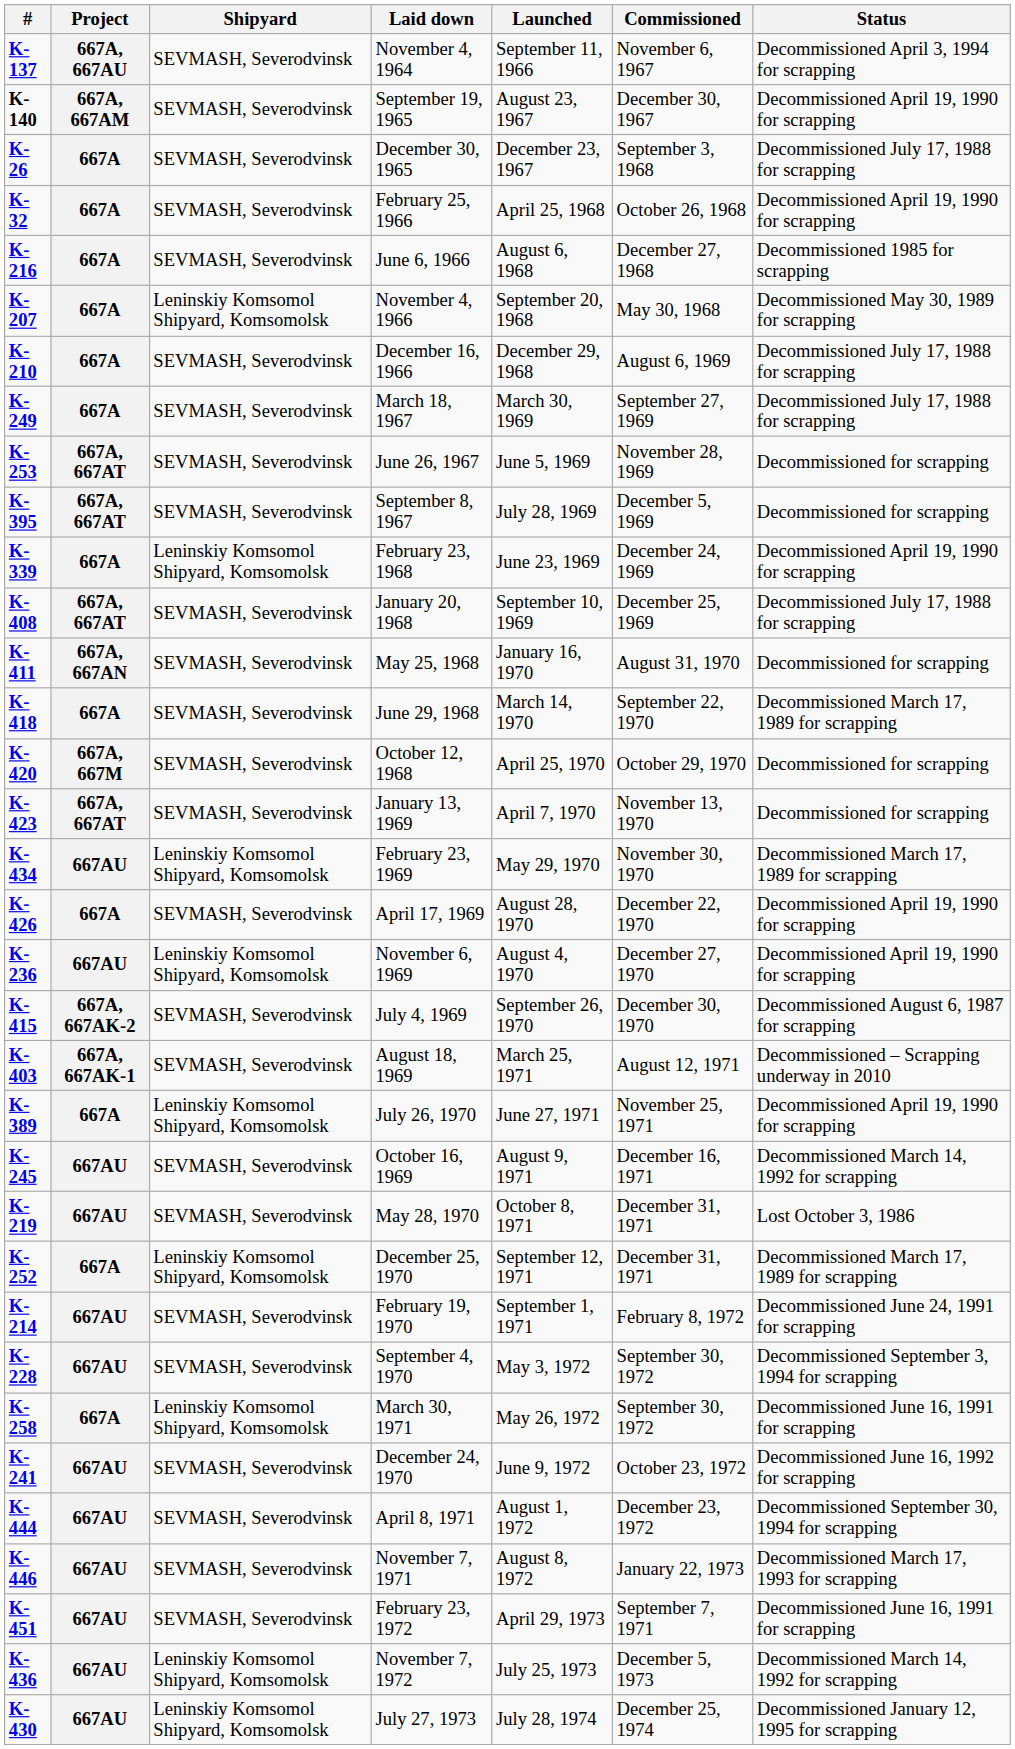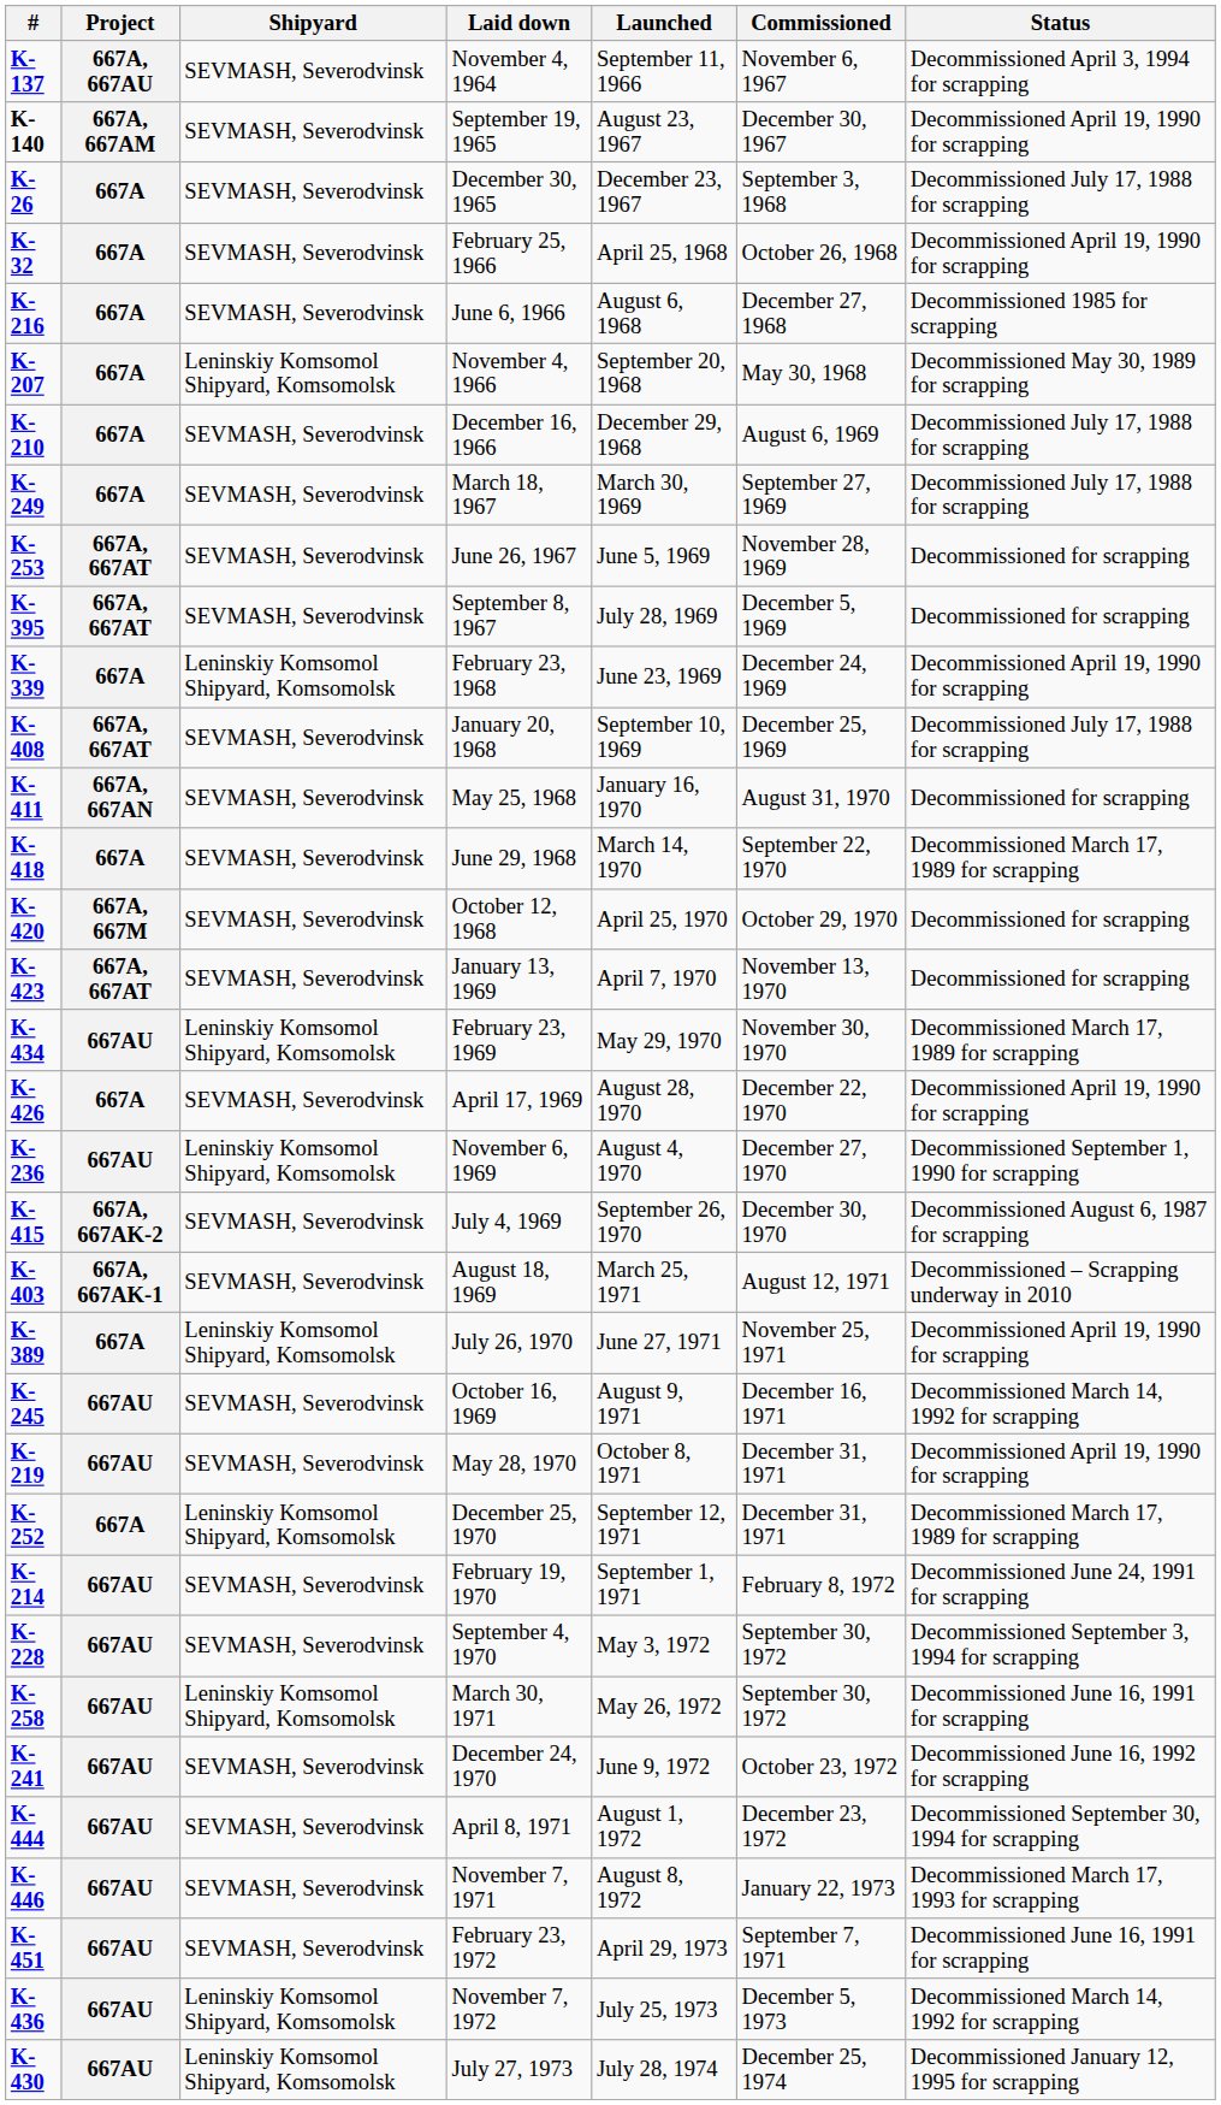 <table class="wikitable">
 <tr>
 <th>#</th>
 <th>Project</th>
 <th>Shipyard</th>
 <th>Laid down</th>
 <th>Launched</th>
 <th>Commissioned</th>
 <th>Status</th>
 </tr>
 <tr>
 <td><strong><a href='#'>K-137</a></strong></td>
 <th>667A, 667AU</th>
 <td>SEVMASH, Severodvinsk</td>
 <td>November 4, 1964</td>
 <td>September 11, 1966</td>
 <td>November 6, 1967</td>
 <td>Decommissioned April 3, 1994 for scrapping</td>
 </tr>
 <tr>
 <td><strong>K-140</strong></td>
 <th>667A, 667AM</th>
 <td>SEVMASH, Severodvinsk</td>
 <td>September 19, 1965</td>
 <td>August 23, 1967</td>
 <td>December 30, 1967</td>
 <td>Decommissioned April 19, 1990 for scrapping</td>
 </tr>
 <tr>
 <td><strong><a href='#'>K-26</a></strong></td>
 <th>667A</th>
 <td>SEVMASH, Severodvinsk</td>
 <td>December 30, 1965</td>
 <td>December 23, 1967</td>
 <td>September 3, 1968</td>
 <td>Decommissioned July 17, 1988 for scrapping</td>
 </tr>
 <tr>
 <td><strong><a href='#'>K-32</a></strong></td>
 <th>667A</th>
 <td>SEVMASH, Severodvinsk</td>
 <td>February 25, 1966</td>
 <td>April 25, 1968</td>
 <td>October 26, 1968</td>
 <td>Decommissioned April 19, 1990 for scrapping</td>
 </tr>
 <tr>
 <td><strong><a href='#'>K-216</a></strong></td>
 <th>667A</th>
 <td>SEVMASH, Severodvinsk</td>
 <td>June 6, 1966</td>
 <td>August 6, 1968</td>
 <td>December 27, 1968</td>
 <td>Decommissioned 1985 for scrapping</td>
 </tr>
 <tr>
 <td><strong><a href='#'>K-207</a></strong></td>
 <th>667A</th>
 <td>Leninskiy Komsomol Shipyard, Komsomolsk</td>
 <td>November 4, 1966</td>
 <td>September 20, 1968</td>
 <td>May 30, 1968</td>
 <td>Decommissioned May 30, 1989 for scrapping</td>
 </tr>
 <tr>
 <td><strong><a href='#'>K-210</a></strong></td>
 <th>667A</th>
 <td>SEVMASH, Severodvinsk</td>
 <td>December 16, 1966</td>
 <td>December 29, 1968</td>
 <td>August 6, 1969</td>
 <td>Decommissioned July 17, 1988 for scrapping</td>
 </tr>
 <tr>
 <td><strong><a href='#'>K-249</a></strong></td>
 <th>667A</th>
 <td>SEVMASH, Severodvinsk</td>
 <td>March 18, 1967</td>
 <td>March 30, 1969</td>
 <td>September 27, 1969</td>
 <td>Decommissioned July 17, 1988 for scrapping</td>
 </tr>
 <tr>
 <td><strong><a href='#'>K-253</a></strong></td>
 <th>667A, 667AT</th>
 <td>SEVMASH, Severodvinsk</td>
 <td>June 26, 1967</td>
 <td>June 5, 1969</td>
 <td>November 28, 1969</td>
 <td>Decommissioned for scrapping</td>
 </tr>
 <tr>
 <td><strong><a href='#'>K-395</a></strong></td>
 <th>667A, 667AT</th>
 <td>SEVMASH, Severodvinsk</td>
 <td>September 8, 1967</td>
 <td>July 28, 1969</td>
 <td>December 5, 1969</td>
 <td>Decommissioned for scrapping</td>
 </tr>
 <tr>
 <td><strong><a href='#'>K-339</a></strong></td>
 <th>667A</th>
 <td>Leninskiy Komsomol Shipyard, Komsomolsk</td>
 <td>February 23, 1968</td>
 <td>June 23, 1969</td>
 <td>December 24, 1969</td>
 <td>Decommissioned April 19, 1990 for scrapping</td>
 </tr>
 <tr>
 <td><strong><a href='#'>K-408</a></strong></td>
 <th>667A, 667AT</th>
 <td>SEVMASH, Severodvinsk</td>
 <td>January 20, 1968</td>
 <td>September 10, 1969</td>
 <td>December 25, 1969</td>
 <td>Decommissioned July 17, 1988 for scrapping</td>
 </tr>
 <tr>
 <td><strong><a href='#'>K-411</a></strong></td>
 <th>667A, 667AN</th>
 <td>SEVMASH, Severodvinsk</td>
 <td>May 25, 1968</td>
 <td>January 16, 1970</td>
 <td>August 31, 1970</td>
 <td>Decommissioned for scrapping</td>
 </tr>
 <tr>
 <td><strong><a href='#'>K-418</a></strong></td>
 <th>667A</th>
 <td>SEVMASH, Severodvinsk</td>
 <td>June 29, 1968</td>
 <td>March 14, 1970</td>
 <td>September 22, 1970</td>
 <td>Decommissioned March 17, 1989 for scrapping</td>
 </tr>
 <tr>
 <td><strong><a href='#'>K-420</a></strong></td>
 <th>667A, 667M</th>
 <td>SEVMASH, Severodvinsk</td>
 <td>October 12, 1968</td>
 <td>April 25, 1970</td>
 <td>October 29, 1970</td>
 <td>Decommissioned for scrapping</td>
 </tr>
 <tr>
 <td><strong><a href='#'>K-423</a></strong></td>
 <th>667A, 667AT</th>
 <td>SEVMASH, Severodvinsk</td>
 <td>January 13, 1969</td>
 <td>April 7, 1970</td>
 <td>November 13, 1970</td>
 <td>Decommissioned for scrapping</td>
 </tr>
 <tr>
 <td><strong><a href='#'>K-434</a></strong></td>
 <th>667AU</th>
 <td>Leninskiy Komsomol Shipyard, Komsomolsk</td>
 <td>February 23, 1969</td>
 <td>May 29, 1970</td>
 <td>November 30, 1970</td>
 <td>Decommissioned March 17, 1989 for scrapping</td>
 </tr>
 <tr>
 <td><strong><a href='#'>K-426</a></strong></td>
 <th>667A</th>
 <td>SEVMASH, Severodvinsk</td>
 <td>April 17, 1969</td>
 <td>August 28, 1970</td>
 <td>December 22, 1970</td>
 <td>Decommissioned April 19, 1990 for scrapping</td>
 </tr>
 <tr>
 <td><strong><a href='#'>K-236</a></strong></td>
 <th>667AU</th>
 <td>Leninskiy Komsomol Shipyard, Komsomolsk</td>
 <td>November 6, 1969</td>
 <td>August 4, 1970</td>
 <td>December 27, 1970</td>
-<td>Decommissioned April 19, 1990 for scrapping</td>
+<td>Decommissioned September 1, 1990 for scrapping</td>
 </tr>
 <tr>
 <td><strong><a href='#'>K-415</a></strong></td>
 <th>667A, 667AK-2</th>
 <td>SEVMASH, Severodvinsk</td>
 <td>July 4, 1969</td>
 <td>September 26, 1970</td>
 <td>December 30, 1970</td>
 <td>Decommissioned August 6, 1987 for scrapping</td>
 </tr>
 <tr>
 <td><strong><a href='#'>K-403</a></strong></td>
 <th>667A, 667AK-1</th>
 <td>SEVMASH, Severodvinsk</td>
 <td>August 18, 1969</td>
 <td>March 25, 1971</td>
 <td>August 12, 1971</td>
 <td>Decommissioned – Scrapping underway in 2010 </td>
 </tr>
 <tr>
 <td><strong><a href='#'>K-389</a></strong></td>
 <th>667A</th>
 <td>Leninskiy Komsomol Shipyard, Komsomolsk</td>
 <td>July 26, 1970</td>
 <td>June 27, 1971</td>
 <td>November 25, 1971</td>
 <td>Decommissioned April 19, 1990 for scrapping </td>
 </tr>
 <tr>
 <td><strong><a href='#'>K-245</a></strong></td>
 <th>667AU</th>
 <td>SEVMASH, Severodvinsk</td>
 <td>October 16, 1969</td>
 <td>August 9, 1971</td>
 <td>December 16, 1971</td>
 <td>Decommissioned March 14, 1992 for scrapping</td>
 </tr>
 <tr>
 <td><strong><a href='#'>K-219</a></strong></td>
 <th>667AU</th>
 <td>SEVMASH, Severodvinsk</td>
 <td>May 28, 1970</td>
 <td>October 8, 1971</td>
 <td>December 31, 1971</td>
-<td>Lost October 3, 1986</td>
+<td>Decommissioned April 19, 1990 for scrapping</td>
 </tr>
 <tr>
 <td><strong><a href='#'>K-252</a></strong></td>
 <th>667A</th>
 <td>Leninskiy Komsomol Shipyard, Komsomolsk</td>
 <td>December 25, 1970</td>
 <td>September 12, 1971</td>
 <td>December 31, 1971</td>
 <td>Decommissioned March 17, 1989 for scrapping </td>
 </tr>
 <tr>
 <td><strong><a href='#'>K-214</a></strong></td>
 <th>667AU</th>
 <td>SEVMASH, Severodvinsk</td>
 <td>February 19, 1970</td>
 <td>September 1, 1971</td>
 <td>February 8, 1972</td>
 <td>Decommissioned June 24, 1991 for scrapping </td>
 </tr>
 <tr>
 <td><strong><a href='#'>K-228</a></strong></td>
 <th>667AU</th>
 <td>SEVMASH, Severodvinsk</td>
 <td>September 4, 1970</td>
 <td>May 3, 1972</td>
 <td>September 30, 1972</td>
 <td>Decommissioned September 3, 1994 for scrapping </td>
 </tr>
 <tr>
 <td><strong><a href='#'>K-258</a></strong></td>
-<th>667A</th>
+<th>667AU</th>
 <td>Leninskiy Komsomol Shipyard, Komsomolsk</td>
 <td>March 30, 1971</td>
 <td>May 26, 1972</td>
 <td>September 30, 1972</td>
 <td>Decommissioned June 16, 1991 for scrapping </td>
 </tr>
 <tr>
 <td><strong><a href='#'>K-241</a></strong></td>
 <th>667AU</th>
 <td>SEVMASH, Severodvinsk</td>
 <td>December 24, 1970</td>
 <td>June 9, 1972</td>
 <td>October 23, 1972</td>
 <td>Decommissioned June 16, 1992 for scrapping </td>
 </tr>
 <tr>
 <td><strong><a href='#'>K-444</a></strong></td>
 <th>667AU</th>
 <td>SEVMASH, Severodvinsk</td>
 <td>April 8, 1971</td>
 <td>August 1, 1972</td>
 <td>December 23, 1972</td>
 <td>Decommissioned September 30, 1994 for scrapping </td>
 </tr>
 <tr>
 <td><strong><a href='#'>K-446</a></strong></td>
 <th>667AU</th>
 <td>SEVMASH, Severodvinsk</td>
 <td>November 7, 1971</td>
 <td>August 8, 1972</td>
 <td>January 22, 1973</td>
 <td>Decommissioned March 17, 1993 for scrapping </td>
 </tr>
 <tr>
 <td><strong><a href='#'>K-451</a></strong></td>
 <th>667AU</th>
 <td>SEVMASH, Severodvinsk</td>
 <td>February 23, 1972</td>
 <td>April 29, 1973</td>
 <td>September 7, 1971</td>
 <td>Decommissioned June 16, 1991 for scrapping </td>
 </tr>
 <tr>
 <td><strong><a href='#'>K-436</a></strong></td>
 <th>667AU</th>
 <td>Leninskiy Komsomol Shipyard, Komsomolsk</td>
 <td>November 7, 1972</td>
 <td>July 25, 1973</td>
 <td>December 5, 1973</td>
 <td>Decommissioned March 14, 1992 for scrapping </td>
 </tr>
 <tr>
 <td><strong><a href='#'>K-430</a></strong></td>
 <th>667AU</th>
 <td>Leninskiy Komsomol Shipyard, Komsomolsk</td>
 <td>July 27, 1973</td>
 <td>July 28, 1974</td>
 <td>December 25, 1974</td>
 <td>Decommissioned January 12, 1995 for scrapping </td>
 </tr>
 <tr>
 </tr>
 </table>
